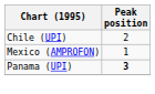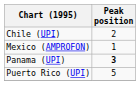 <table class="wikitable sortable">
 <tr>
 <th>Chart (1995)</th>
 <th>Peak<br>position</th>
 </tr>
 <tr>
 <td>Chile (<a href='#'>UPI</a>)</td>
 <td align="center">2</td>
 </tr>
 <tr>
 <td>Mexico (<a href='#'>AMPROFON</a>)</td>
 <td align="center">1</td>
 </tr>
 <tr>
 <td>Panama (<a href='#'>UPI</a>)</td>
 <td align="center"><strong>3</strong></td>
 </tr>
 <tr>
+<td>Puerto Rico (<a href='#'>UPI</a>)</td>
+<td align="center">5</td>
+</tr>
+<tr>
 </tr>
 <tr>
 </tr>
 <tr>
 </tr>
 </table>
